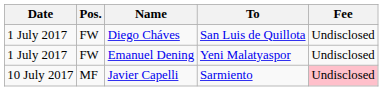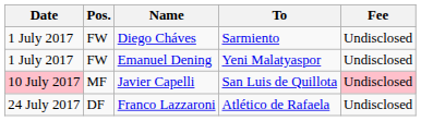 <table class="wikitable">
 <tr>
 <th>Date</th>
 <th>Pos.</th>
 <th>Name</th>
 <th>To</th>
 <th>Fee</th>
 </tr>
 <tr>
 <td>1 July 2017</td>
 <td>FW</td>
 <td> <a href='#'>Diego Cháves</a></td>
-<td> <a href='#'>San Luis de Quillota</a></td>
+<td> <a href='#'>Sarmiento</a></td>
 <td>Undisclosed</td>
 </tr>
 <tr>
 <td>1 July 2017</td>
 <td>FW</td>
 <td> <a href='#'>Emanuel Dening</a></td>
 <td> <a href='#'>Yeni Malatyaspor</a></td>
 <td>Undisclosed</td>
 </tr>
 <tr>
-<td>10 July 2017</td>
+<td style="background: pink;">10 July 2017</td>
 <td>MF</td>
 <td> <a href='#'>Javier Capelli</a></td>
-<td> <a href='#'>Sarmiento</a></td>
+<td> <a href='#'>San Luis de Quillota</a></td>
 <td style="background: pink;">Undisclosed</td>
 </tr>
+<tr>
+<td>24 July 2017</td>
+<td>DF</td>
+<td> <a href='#'>Franco Lazzaroni</a></td>
+<td> <a href='#'>Atlético de Rafaela</a></td>
+<td>Undisclosed</td>
+</tr>
 </table>
